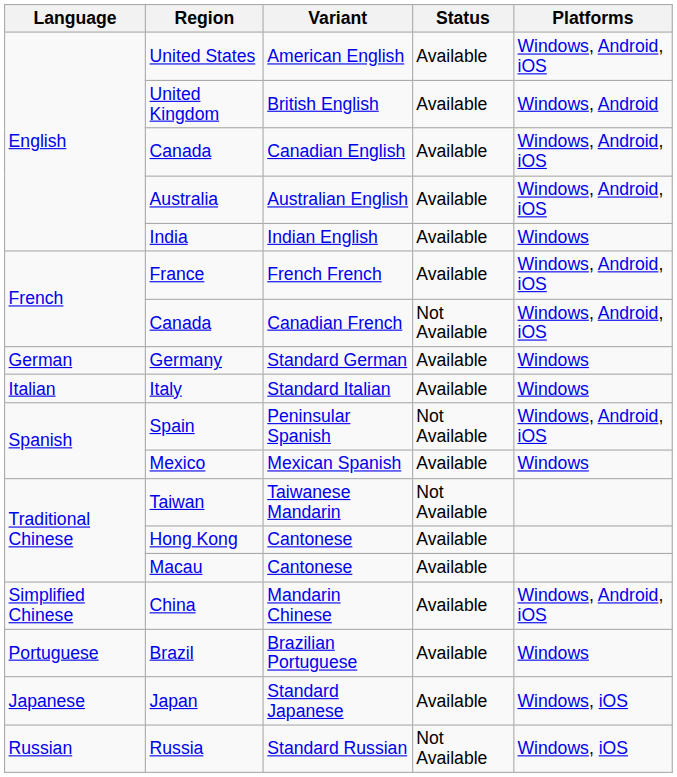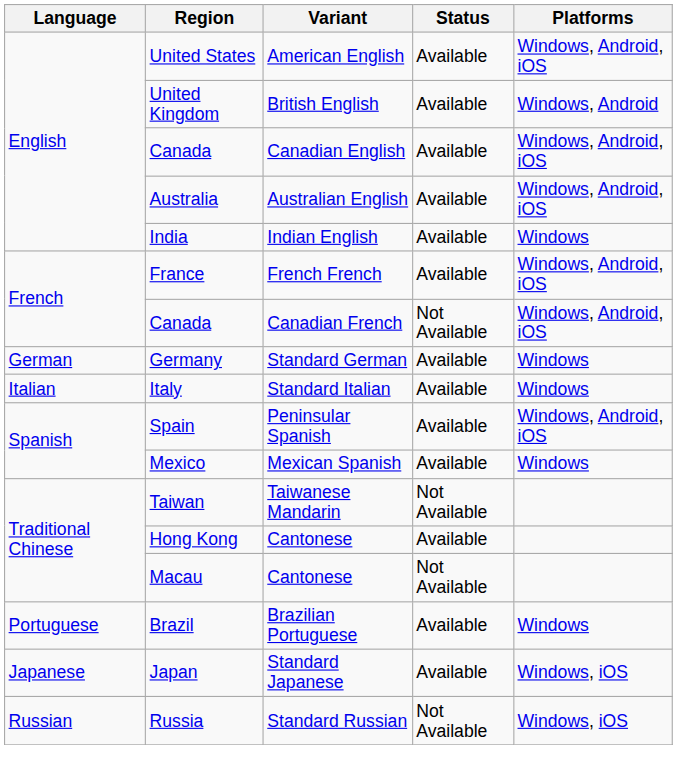 <table class="wikitable sortable">
 <tr>
 <th>Language</th>
 <th>Region</th>
 <th>Variant</th>
 <th>Status</th>
 <th>Platforms</th>
 </tr>
 <tr>
 <td rowspan=5><a href='#'>English</a></td>
 <td> <a href='#'>United States</a></td>
 <td><a href='#'>American English</a></td>
 <td>Available</td>
 <td><a href='#'>Windows</a>, <a href='#'>Android</a>, <a href='#'>iOS</a></td>
 </tr>
 <tr>
 <td> <a href='#'>United Kingdom</a></td>
 <td><a href='#'>British English</a></td>
 <td>Available</td>
 <td><a href='#'>Windows</a>, <a href='#'>Android</a></td>
 </tr>
 <tr>
 <td> <a href='#'>Canada</a></td>
 <td><a href='#'>Canadian English</a></td>
 <td>Available</td>
 <td><a href='#'>Windows</a>, <a href='#'>Android</a>, <a href='#'>iOS</a></td>
 </tr>
 <tr>
 <td> <a href='#'>Australia</a></td>
 <td><a href='#'>Australian English</a></td>
 <td>Available</td>
 <td><a href='#'>Windows</a>, <a href='#'>Android</a>, <a href='#'>iOS</a></td>
 </tr>
 <tr>
 <td> <a href='#'>India</a></td>
 <td><a href='#'>Indian English</a></td>
 <td>Available</td>
 <td><a href='#'>Windows</a></td>
 </tr>
 <tr>
 <td rowspan=2><a href='#'>French</a></td>
 <td> <a href='#'>France</a></td>
 <td><a href='#'>French French</a></td>
 <td>Available</td>
 <td><a href='#'>Windows</a>, <a href='#'>Android</a>, <a href='#'>iOS</a></td>
 </tr>
 <tr>
 <td> <a href='#'>Canada</a></td>
 <td><a href='#'>Canadian French</a></td>
 <td>Not Available</td>
 <td><a href='#'>Windows</a>, <a href='#'>Android</a>, <a href='#'>iOS</a></td>
 </tr>
 <tr>
 <td><a href='#'>German</a></td>
 <td> <a href='#'>Germany</a></td>
 <td><a href='#'>Standard German</a></td>
 <td>Available</td>
 <td><a href='#'>Windows</a></td>
 </tr>
 <tr>
 <td><a href='#'>Italian</a></td>
 <td> <a href='#'>Italy</a></td>
 <td><a href='#'>Standard Italian</a></td>
 <td>Available</td>
 <td><a href='#'>Windows</a></td>
 </tr>
 <tr>
 <td rowspan=2><a href='#'>Spanish</a></td>
 <td> <a href='#'>Spain</a></td>
 <td><a href='#'>Peninsular Spanish</a></td>
-<td>Not Available</td>
+<td>Available</td>
 <td><a href='#'>Windows</a>, <a href='#'>Android</a>, <a href='#'>iOS</a></td>
 </tr>
 <tr>
 <td> <a href='#'>Mexico</a></td>
 <td><a href='#'>Mexican Spanish</a></td>
 <td>Available</td>
 <td><a href='#'>Windows</a></td>
 </tr>
 <tr>
 <td rowspan=3><a href='#'>Traditional Chinese</a></td>
 <td> <a href='#'>Taiwan</a></td>
 <td><a href='#'>Taiwanese Mandarin</a></td>
 <td>Not Available</td>
 <td></td>
 </tr>
 <tr>
 <td> <a href='#'>Hong Kong</a></td>
 <td><a href='#'>Cantonese</a></td>
 <td>Available</td>
 <td></td>
 </tr>
 <tr>
 <td> <a href='#'>Macau</a></td>
 <td><a href='#'>Cantonese</a></td>
-<td>Available</td>
+<td>Not Available</td>
 <td></td>
-</tr>
-<tr>
-<td><a href='#'>Simplified Chinese</a></td>
-<td> <a href='#'>China</a></td>
-<td><a href='#'>Mandarin Chinese</a></td>
-<td>Available</td>
-<td><a href='#'>Windows</a>, <a href='#'>Android</a>, <a href='#'>iOS</a></td>
 </tr>
 <tr>
 <td><a href='#'>Portuguese</a></td>
 <td> <a href='#'>Brazil</a></td>
 <td><a href='#'>Brazilian Portuguese</a></td>
 <td>Available</td>
 <td><a href='#'>Windows</a></td>
 </tr>
 <tr>
 <td><a href='#'>Japanese</a></td>
 <td> <a href='#'>Japan</a></td>
 <td><a href='#'>Standard Japanese</a></td>
 <td>Available</td>
 <td><a href='#'>Windows</a>, <a href='#'>iOS</a></td>
 </tr>
 <tr>
 <td><a href='#'>Russian</a></td>
 <td> <a href='#'>Russia</a></td>
 <td><a href='#'>Standard Russian</a></td>
 <td>Not Available</td>
 <td><a href='#'>Windows</a>, <a href='#'>iOS</a></td>
 </tr>
 </table>
